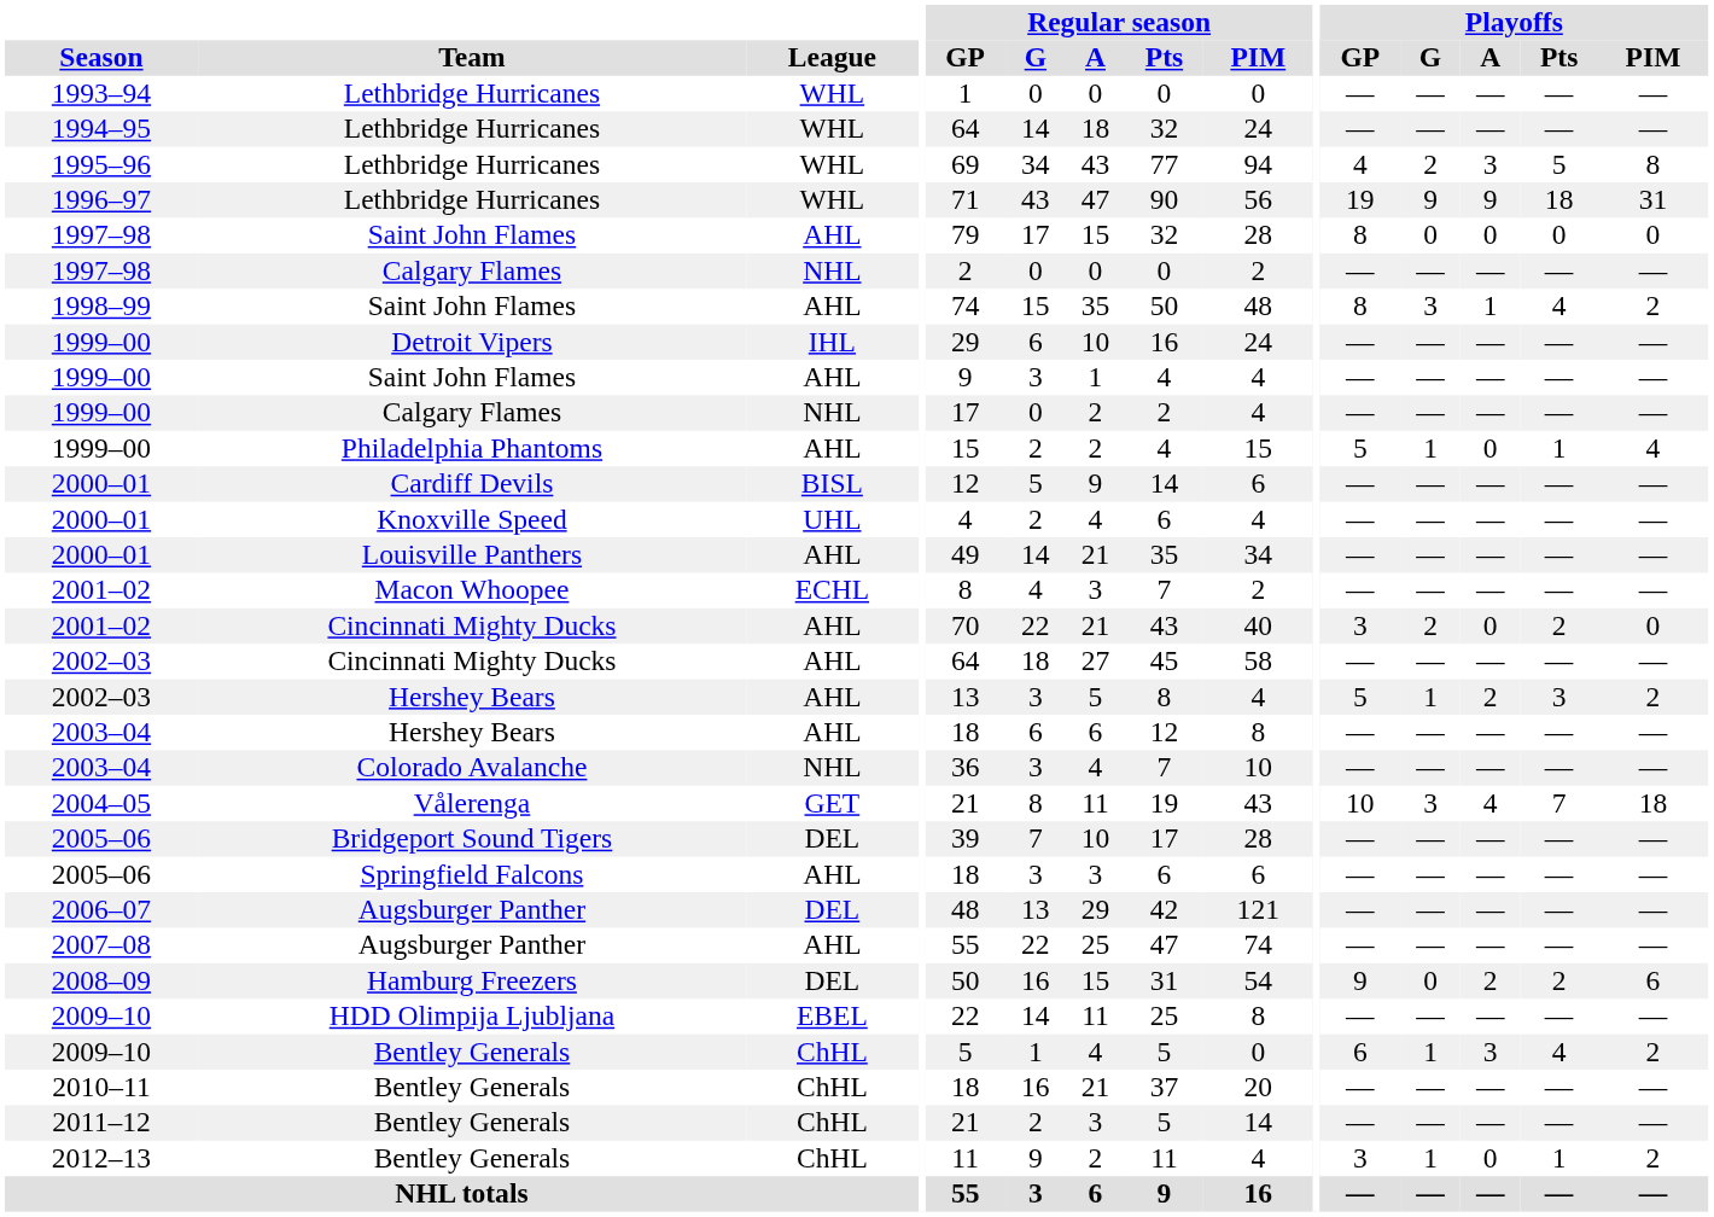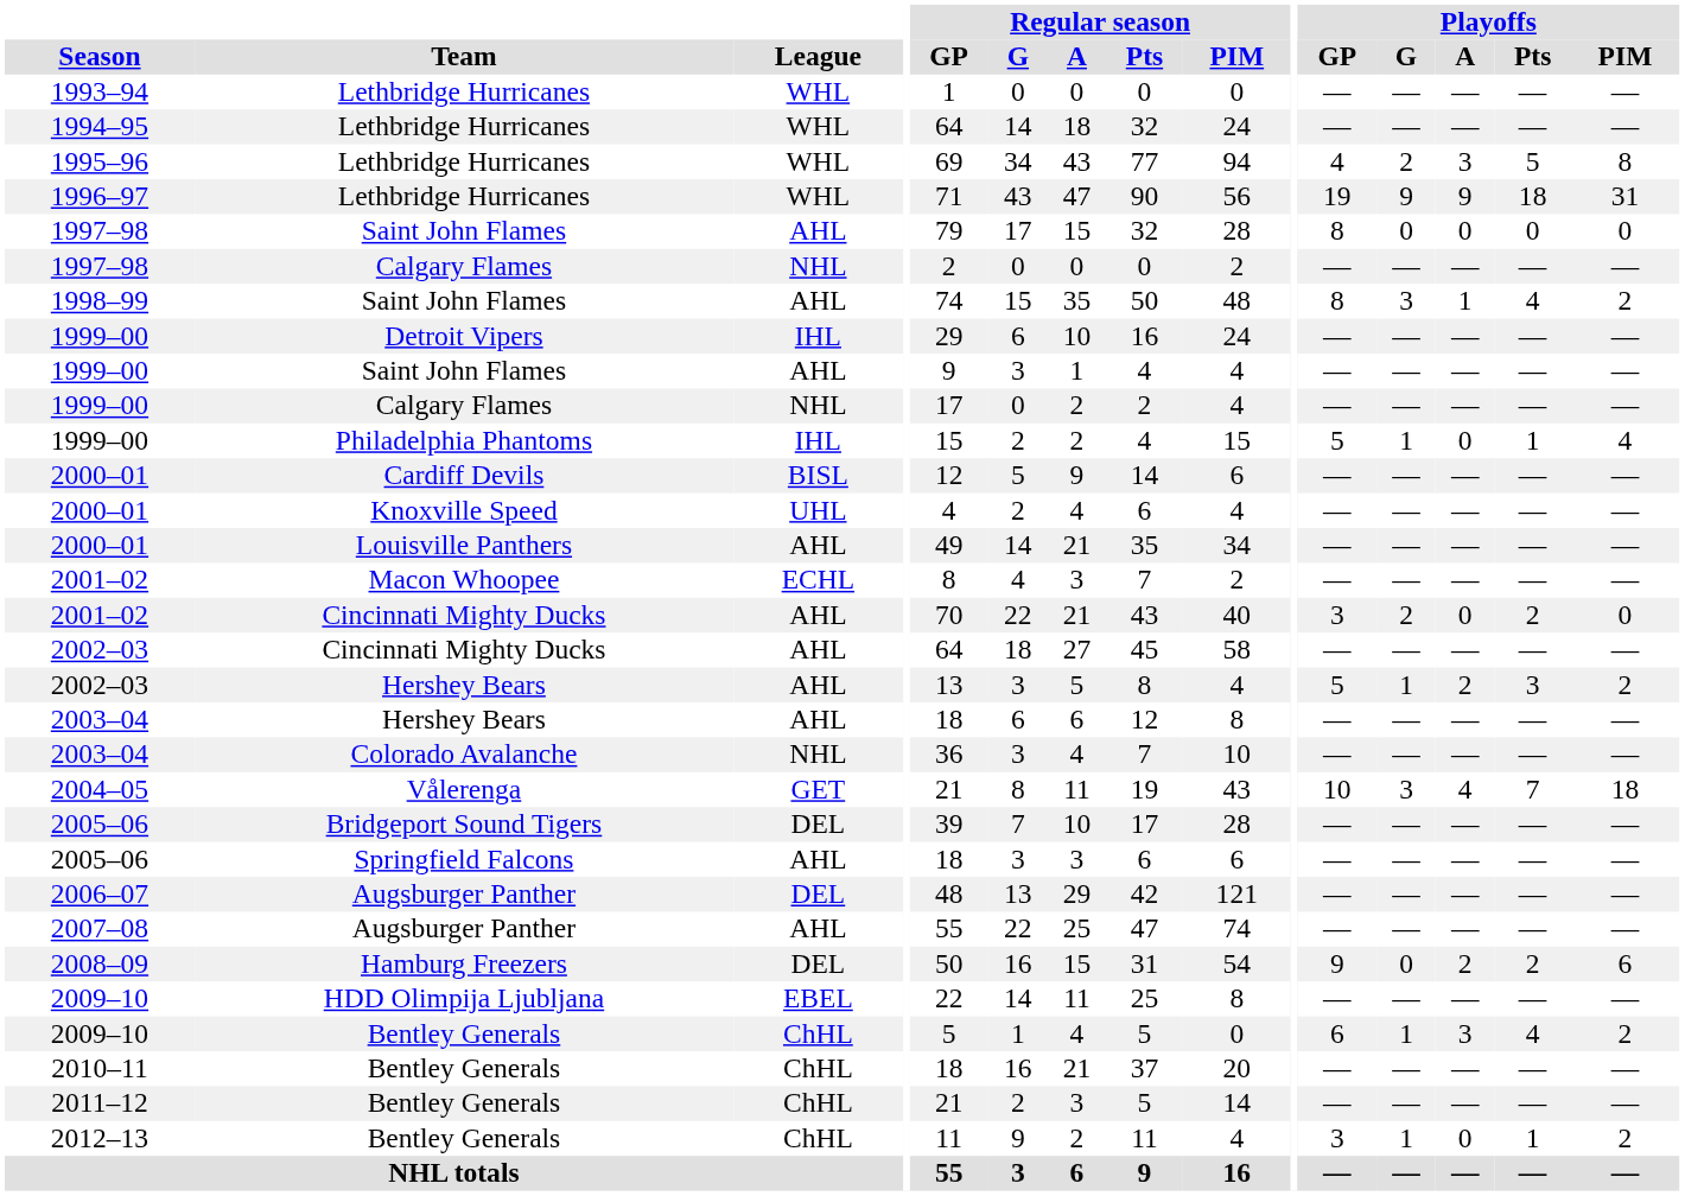 <table border="0" cellpadding="1" cellspacing="0" style="text-align:center; width:60em">
 <tr bgcolor="#e0e0e0">
 <th colspan="3" bgcolor="#ffffff"></th>
 <th rowspan="100" bgcolor="#ffffff"></th>
 <th colspan="5"><a href='#'>Regular season</a></th>
 <th rowspan="100" bgcolor="#ffffff"></th>
 <th colspan="5"><a href='#'>Playoffs</a></th>
 </tr>
 <tr bgcolor="#e0e0e0">
 <th><a href='#'>Season</a></th>
 <th>Team</th>
 <th>League</th>
 <th>GP</th>
 <th><a href='#'>G</a></th>
 <th><a href='#'>A</a></th>
 <th><a href='#'>Pts</a></th>
 <th><a href='#'>PIM</a></th>
 <th>GP</th>
 <th>G</th>
 <th>A</th>
 <th>Pts</th>
 <th>PIM</th>
 </tr>
 <tr>
 <td><a href='#'>1993–94</a></td>
 <td><a href='#'>Lethbridge Hurricanes</a></td>
 <td><a href='#'>WHL</a></td>
 <td>1</td>
 <td>0</td>
 <td>0</td>
 <td>0</td>
 <td>0</td>
 <td>—</td>
 <td>—</td>
 <td>—</td>
 <td>—</td>
 <td>—</td>
 </tr>
 <tr bgcolor="#f0f0f0">
 <td><a href='#'>1994–95</a></td>
 <td>Lethbridge Hurricanes</td>
 <td>WHL</td>
 <td>64</td>
 <td>14</td>
 <td>18</td>
 <td>32</td>
 <td>24</td>
 <td>—</td>
 <td>—</td>
 <td>—</td>
 <td>—</td>
 <td>—</td>
 </tr>
 <tr>
 <td><a href='#'>1995–96</a></td>
 <td>Lethbridge Hurricanes</td>
 <td>WHL</td>
 <td>69</td>
 <td>34</td>
 <td>43</td>
 <td>77</td>
 <td>94</td>
 <td>4</td>
 <td>2</td>
 <td>3</td>
 <td>5</td>
 <td>8</td>
 </tr>
 <tr bgcolor="#f0f0f0">
 <td><a href='#'>1996–97</a></td>
 <td>Lethbridge Hurricanes</td>
 <td>WHL</td>
 <td>71</td>
 <td>43</td>
 <td>47</td>
 <td>90</td>
 <td>56</td>
 <td>19</td>
 <td>9</td>
 <td>9</td>
 <td>18</td>
 <td>31</td>
 </tr>
 <tr>
 <td><a href='#'>1997–98</a></td>
 <td><a href='#'>Saint John Flames</a></td>
 <td><a href='#'>AHL</a></td>
 <td>79</td>
 <td>17</td>
 <td>15</td>
 <td>32</td>
 <td>28</td>
 <td>8</td>
 <td>0</td>
 <td>0</td>
 <td>0</td>
 <td>0</td>
 </tr>
 <tr bgcolor="#f0f0f0">
 <td><a href='#'>1997–98</a></td>
 <td><a href='#'>Calgary Flames</a></td>
 <td><a href='#'>NHL</a></td>
 <td>2</td>
 <td>0</td>
 <td>0</td>
 <td>0</td>
 <td>2</td>
 <td>—</td>
 <td>—</td>
 <td>—</td>
 <td>—</td>
 <td>—</td>
 </tr>
 <tr>
 <td><a href='#'>1998–99</a></td>
 <td>Saint John Flames</td>
 <td>AHL</td>
 <td>74</td>
 <td>15</td>
 <td>35</td>
 <td>50</td>
 <td>48</td>
 <td>8</td>
 <td>3</td>
 <td>1</td>
 <td>4</td>
 <td>2</td>
 </tr>
 <tr bgcolor="#f0f0f0">
 <td><a href='#'>1999–00</a></td>
 <td><a href='#'>Detroit Vipers</a></td>
 <td><a href='#'>IHL</a></td>
 <td>29</td>
 <td>6</td>
 <td>10</td>
 <td>16</td>
 <td>24</td>
 <td>—</td>
 <td>—</td>
 <td>—</td>
 <td>—</td>
 <td>—</td>
 </tr>
 <tr>
 <td><a href='#'>1999–00</a></td>
 <td>Saint John Flames</td>
 <td>AHL</td>
 <td>9</td>
 <td>3</td>
 <td>1</td>
 <td>4</td>
 <td>4</td>
 <td>—</td>
 <td>—</td>
 <td>—</td>
 <td>—</td>
 <td>—</td>
 </tr>
 <tr bgcolor="#f0f0f0">
 <td><a href='#'>1999–00</a></td>
 <td>Calgary Flames</td>
 <td>NHL</td>
 <td>17</td>
 <td>0</td>
 <td>2</td>
 <td>2</td>
 <td>4</td>
 <td>—</td>
 <td>—</td>
 <td>—</td>
 <td>—</td>
 <td>—</td>
 </tr>
 <tr>
 <td>1999–00</td>
 <td><a href='#'>Philadelphia Phantoms</a></td>
-<td>AHL</td>
+<td><a href='#'>IHL</a></td>
 <td>15</td>
 <td>2</td>
 <td>2</td>
 <td>4</td>
 <td>15</td>
 <td>5</td>
 <td>1</td>
 <td>0</td>
 <td>1</td>
 <td>4</td>
 </tr>
 <tr bgcolor="#f0f0f0">
 <td><a href='#'>2000–01</a></td>
 <td><a href='#'>Cardiff Devils</a></td>
 <td><a href='#'>BISL</a></td>
 <td>12</td>
 <td>5</td>
 <td>9</td>
 <td>14</td>
 <td>6</td>
 <td>—</td>
 <td>—</td>
 <td>—</td>
 <td>—</td>
 <td>—</td>
 </tr>
 <tr>
 <td><a href='#'>2000–01</a></td>
 <td><a href='#'>Knoxville Speed</a></td>
 <td><a href='#'>UHL</a></td>
 <td>4</td>
 <td>2</td>
 <td>4</td>
 <td>6</td>
 <td>4</td>
 <td>—</td>
 <td>—</td>
 <td>—</td>
 <td>—</td>
 <td>—</td>
 </tr>
 <tr bgcolor="#f0f0f0">
 <td><a href='#'>2000–01</a></td>
 <td><a href='#'>Louisville Panthers</a></td>
 <td>AHL</td>
 <td>49</td>
 <td>14</td>
 <td>21</td>
 <td>35</td>
 <td>34</td>
 <td>—</td>
 <td>—</td>
 <td>—</td>
 <td>—</td>
 <td>—</td>
 </tr>
 <tr>
 <td><a href='#'>2001–02</a></td>
 <td><a href='#'>Macon Whoopee</a></td>
 <td><a href='#'>ECHL</a></td>
 <td>8</td>
 <td>4</td>
 <td>3</td>
 <td>7</td>
 <td>2</td>
 <td>—</td>
 <td>—</td>
 <td>—</td>
 <td>—</td>
 <td>—</td>
 </tr>
 <tr bgcolor="#f0f0f0">
 <td><a href='#'>2001–02</a></td>
 <td><a href='#'>Cincinnati Mighty Ducks</a></td>
 <td>AHL</td>
 <td>70</td>
 <td>22</td>
 <td>21</td>
 <td>43</td>
 <td>40</td>
 <td>3</td>
 <td>2</td>
 <td>0</td>
 <td>2</td>
 <td>0</td>
 </tr>
 <tr>
 <td><a href='#'>2002–03</a></td>
 <td>Cincinnati Mighty Ducks</td>
 <td>AHL</td>
 <td>64</td>
 <td>18</td>
 <td>27</td>
 <td>45</td>
 <td>58</td>
 <td>—</td>
 <td>—</td>
 <td>—</td>
 <td>—</td>
 <td>—</td>
 </tr>
 <tr bgcolor="#f0f0f0">
 <td>2002–03</td>
 <td><a href='#'>Hershey Bears</a></td>
 <td>AHL</td>
 <td>13</td>
 <td>3</td>
 <td>5</td>
 <td>8</td>
 <td>4</td>
 <td>5</td>
 <td>1</td>
 <td>2</td>
 <td>3</td>
 <td>2</td>
 </tr>
 <tr>
 <td><a href='#'>2003–04</a></td>
 <td>Hershey Bears</td>
 <td>AHL</td>
 <td>18</td>
 <td>6</td>
 <td>6</td>
 <td>12</td>
 <td>8</td>
 <td>—</td>
 <td>—</td>
 <td>—</td>
 <td>—</td>
 <td>—</td>
 </tr>
 <tr bgcolor="#f0f0f0">
 <td><a href='#'>2003–04</a></td>
 <td><a href='#'>Colorado Avalanche</a></td>
 <td>NHL</td>
 <td>36</td>
 <td>3</td>
 <td>4</td>
 <td>7</td>
 <td>10</td>
 <td>—</td>
 <td>—</td>
 <td>—</td>
 <td>—</td>
 <td>—</td>
 </tr>
 <tr>
 <td><a href='#'>2004–05</a></td>
 <td><a href='#'>Vålerenga</a></td>
 <td><a href='#'>GET</a></td>
 <td>21</td>
 <td>8</td>
 <td>11</td>
 <td>19</td>
 <td>43</td>
 <td>10</td>
 <td>3</td>
 <td>4</td>
 <td>7</td>
 <td>18</td>
 </tr>
 <tr bgcolor="#f0f0f0">
 <td><a href='#'>2005–06</a></td>
 <td><a href='#'>Bridgeport Sound Tigers</a></td>
 <td>DEL</td>
 <td>39</td>
 <td>7</td>
 <td>10</td>
 <td>17</td>
 <td>28</td>
 <td>—</td>
 <td>—</td>
 <td>—</td>
 <td>—</td>
 <td>—</td>
 </tr>
 <tr>
 <td>2005–06</td>
 <td><a href='#'>Springfield Falcons</a></td>
 <td>AHL</td>
 <td>18</td>
 <td>3</td>
 <td>3</td>
 <td>6</td>
 <td>6</td>
 <td>—</td>
 <td>—</td>
 <td>—</td>
 <td>—</td>
 <td>—</td>
 </tr>
 <tr bgcolor="#f0f0f0">
 <td><a href='#'>2006–07</a></td>
 <td><a href='#'>Augsburger Panther</a></td>
 <td><a href='#'>DEL</a></td>
 <td>48</td>
 <td>13</td>
 <td>29</td>
 <td>42</td>
 <td>121</td>
 <td>—</td>
 <td>—</td>
 <td>—</td>
 <td>—</td>
 <td>—</td>
 </tr>
 <tr>
 <td><a href='#'>2007–08</a></td>
 <td>Augsburger Panther</td>
 <td>AHL</td>
 <td>55</td>
 <td>22</td>
 <td>25</td>
 <td>47</td>
 <td>74</td>
 <td>—</td>
 <td>—</td>
 <td>—</td>
 <td>—</td>
 <td>—</td>
 </tr>
 <tr bgcolor="#f0f0f0">
 <td><a href='#'>2008–09</a></td>
 <td><a href='#'>Hamburg Freezers</a></td>
 <td>DEL</td>
 <td>50</td>
 <td>16</td>
 <td>15</td>
 <td>31</td>
 <td>54</td>
 <td>9</td>
 <td>0</td>
 <td>2</td>
 <td>2</td>
 <td>6</td>
 </tr>
 <tr>
 <td><a href='#'>2009–10</a></td>
 <td><a href='#'>HDD Olimpija Ljubljana</a></td>
 <td><a href='#'>EBEL</a></td>
 <td>22</td>
 <td>14</td>
 <td>11</td>
 <td>25</td>
 <td>8</td>
 <td>—</td>
 <td>—</td>
 <td>—</td>
 <td>—</td>
 <td>—</td>
 </tr>
 <tr bgcolor="#f0f0f0">
 <td>2009–10</td>
 <td><a href='#'>Bentley Generals</a></td>
 <td><a href='#'>ChHL</a></td>
 <td>5</td>
 <td>1</td>
 <td>4</td>
 <td>5</td>
 <td>0</td>
 <td>6</td>
 <td>1</td>
 <td>3</td>
 <td>4</td>
 <td>2</td>
 </tr>
 <tr>
 <td>2010–11</td>
 <td>Bentley Generals</td>
 <td>ChHL</td>
 <td>18</td>
 <td>16</td>
 <td>21</td>
 <td>37</td>
 <td>20</td>
 <td>—</td>
 <td>—</td>
 <td>—</td>
 <td>—</td>
 <td>—</td>
 </tr>
 <tr bgcolor="#f0f0f0">
 <td>2011–12</td>
 <td>Bentley Generals</td>
 <td>ChHL</td>
 <td>21</td>
 <td>2</td>
 <td>3</td>
 <td>5</td>
 <td>14</td>
 <td>—</td>
 <td>—</td>
 <td>—</td>
 <td>—</td>
 <td>—</td>
 </tr>
 <tr>
 <td>2012–13</td>
 <td>Bentley Generals</td>
 <td>ChHL</td>
 <td>11</td>
 <td>9</td>
 <td>2</td>
 <td>11</td>
 <td>4</td>
 <td>3</td>
 <td>1</td>
 <td>0</td>
 <td>1</td>
 <td>2</td>
 </tr>
 <tr bgcolor="#e0e0e0">
 <th colspan="3">NHL totals</th>
 <th>55</th>
 <th>3</th>
 <th>6</th>
 <th>9</th>
 <th>16</th>
 <th>—</th>
 <th>—</th>
 <th>—</th>
 <th>—</th>
 <th>—</th>
 </tr>
 </table>
